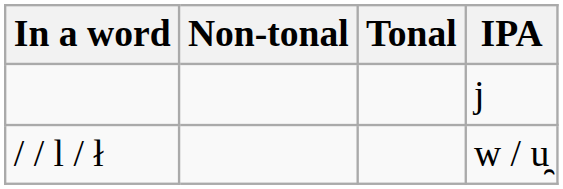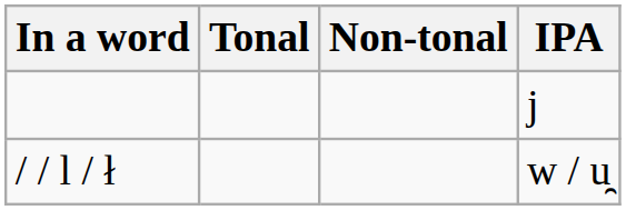 <table class="wikitable">
 <tr>
 <th>In a word</th>
+<th>Tonal</th>
 <th>Non-tonal</th>
-<th>Tonal</th>
 <th>IPA</th>
 </tr>
 <tr>
 <td></td>
 <td></td>
 <td></td>
 <td>j</td>
 </tr>
 <tr>
 <td> /  / l / ł</td>
 <td></td>
 <td></td>
 <td>w / u̯</td>
 </tr>
 </table>
